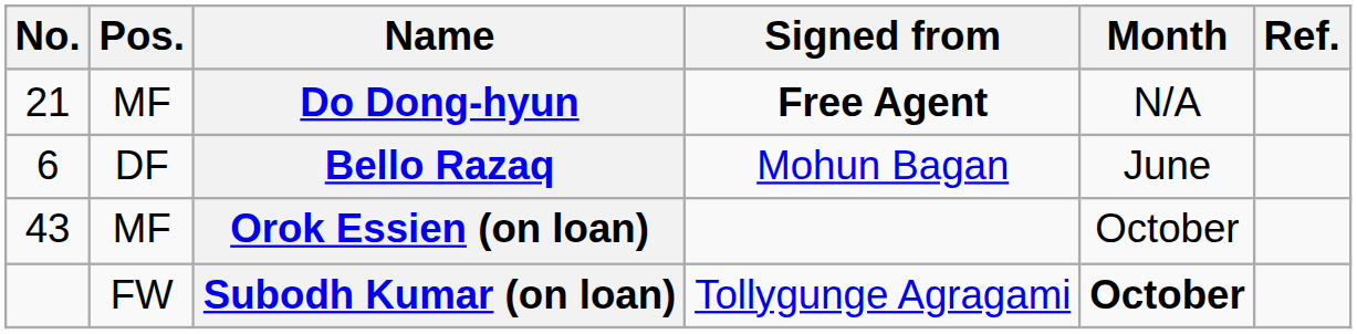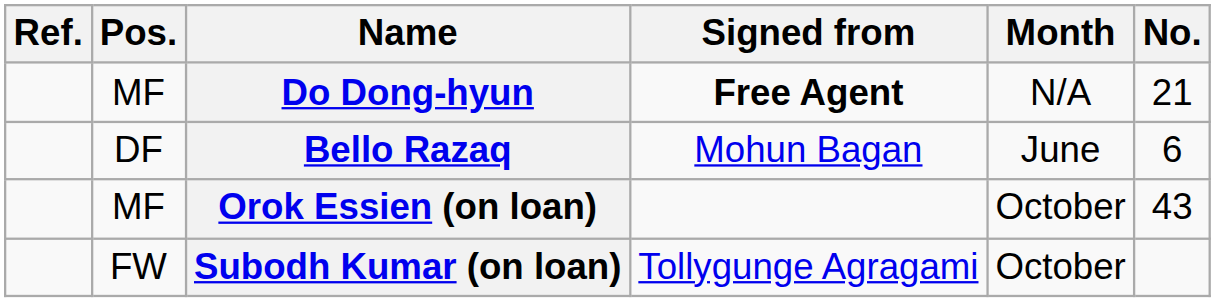 <table class="wikitable" style="text-align:center">
 <tr>
-<th>No.</th>
+<th>Ref.</th>
 <th>Pos.</th>
 <th>Name</th>
 <th>Signed from</th>
 <th>Month</th>
-<th>Ref.</th>
+<th>No.</th>
 </tr>
 <tr>
-<td>21</td>
+<td></td>
 <td>MF</td>
 <th scope="row"> <strong><a href='#'>Do Dong-hyun</a></strong></th>
 <td><strong>Free Agent</strong></td>
 <td>N/A</td>
-<td></td>
+<td>21</td>
 </tr>
 <tr>
-<td>6</td>
+<td></td>
 <td>DF</td>
 <th scope="row"> <strong><a href='#'>Bello Razaq</a></strong></th>
 <td> <a href='#'>Mohun Bagan</a></td>
 <td>June</td>
-<td></td>
+<td>6</td>
 </tr>
 <tr>
-<td>43</td>
+<td></td>
 <td>MF</td>
 <th scope="row"> <strong><a href='#'>Orok Essien</a></strong> (on loan)</th>
 <td></td>
 <td>October</td>
-<td></td>
+<td>43</td>
 </tr>
 <tr>
 <td></td>
 <td>FW</td>
 <th scope="row"> <strong><a href='#'>Subodh Kumar</a></strong> (on loan)</th>
 <td> <a href='#'>Tollygunge Agragami</a></td>
-<td><strong>October</strong></td>
+<td>October</td>
 <td></td>
 </tr>
 </table>
